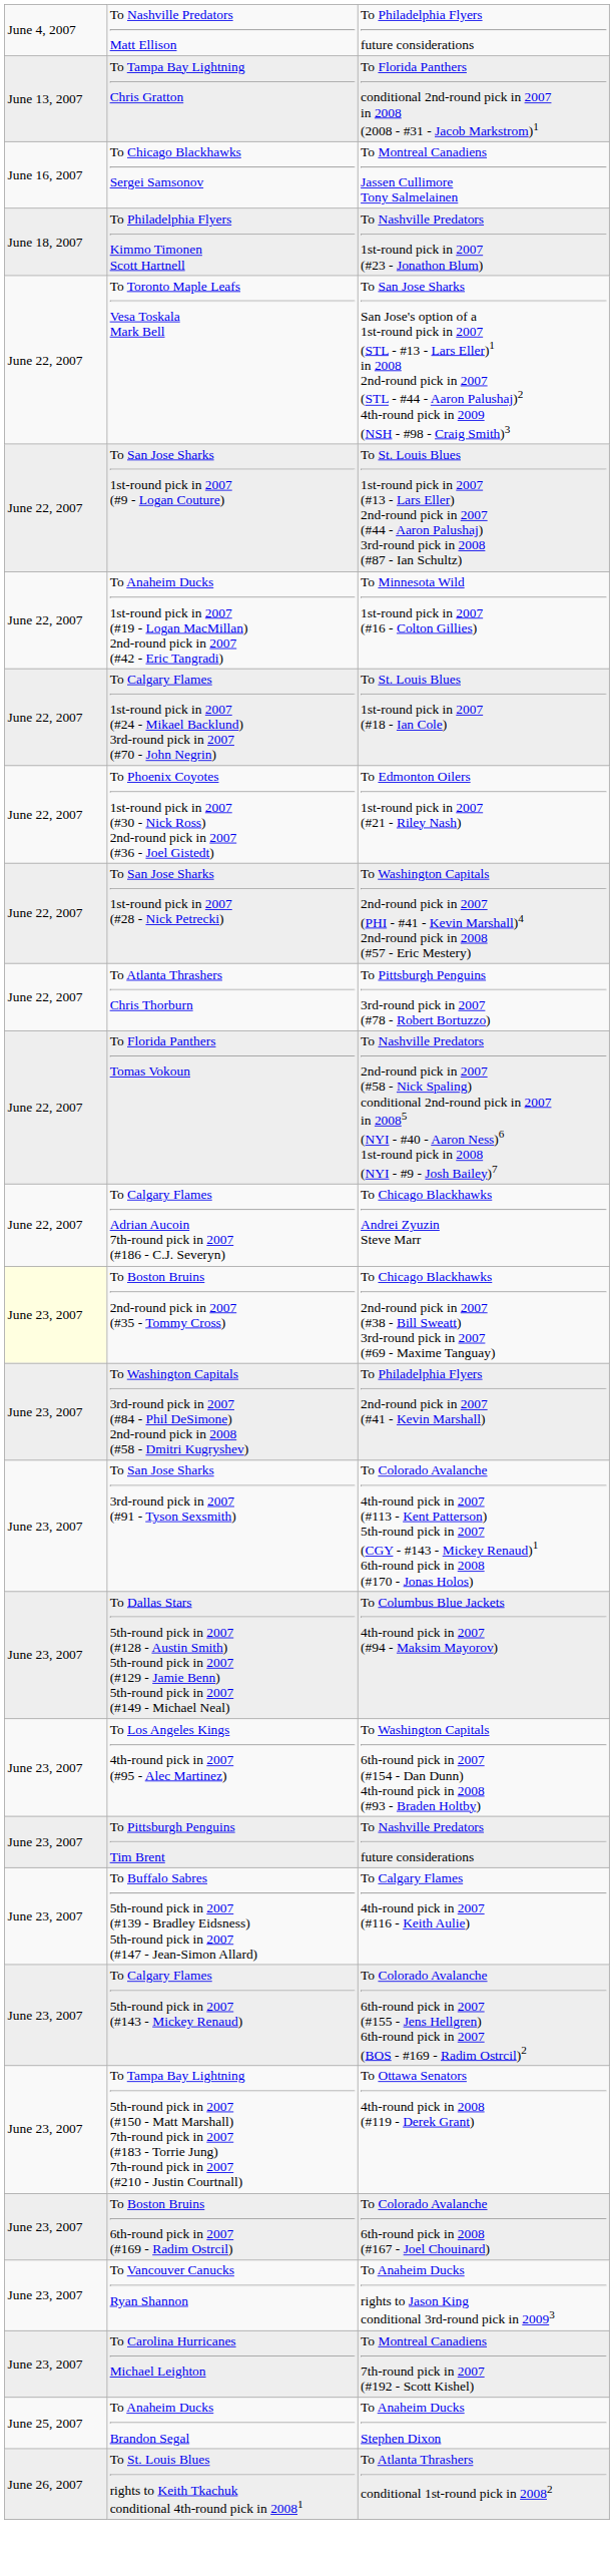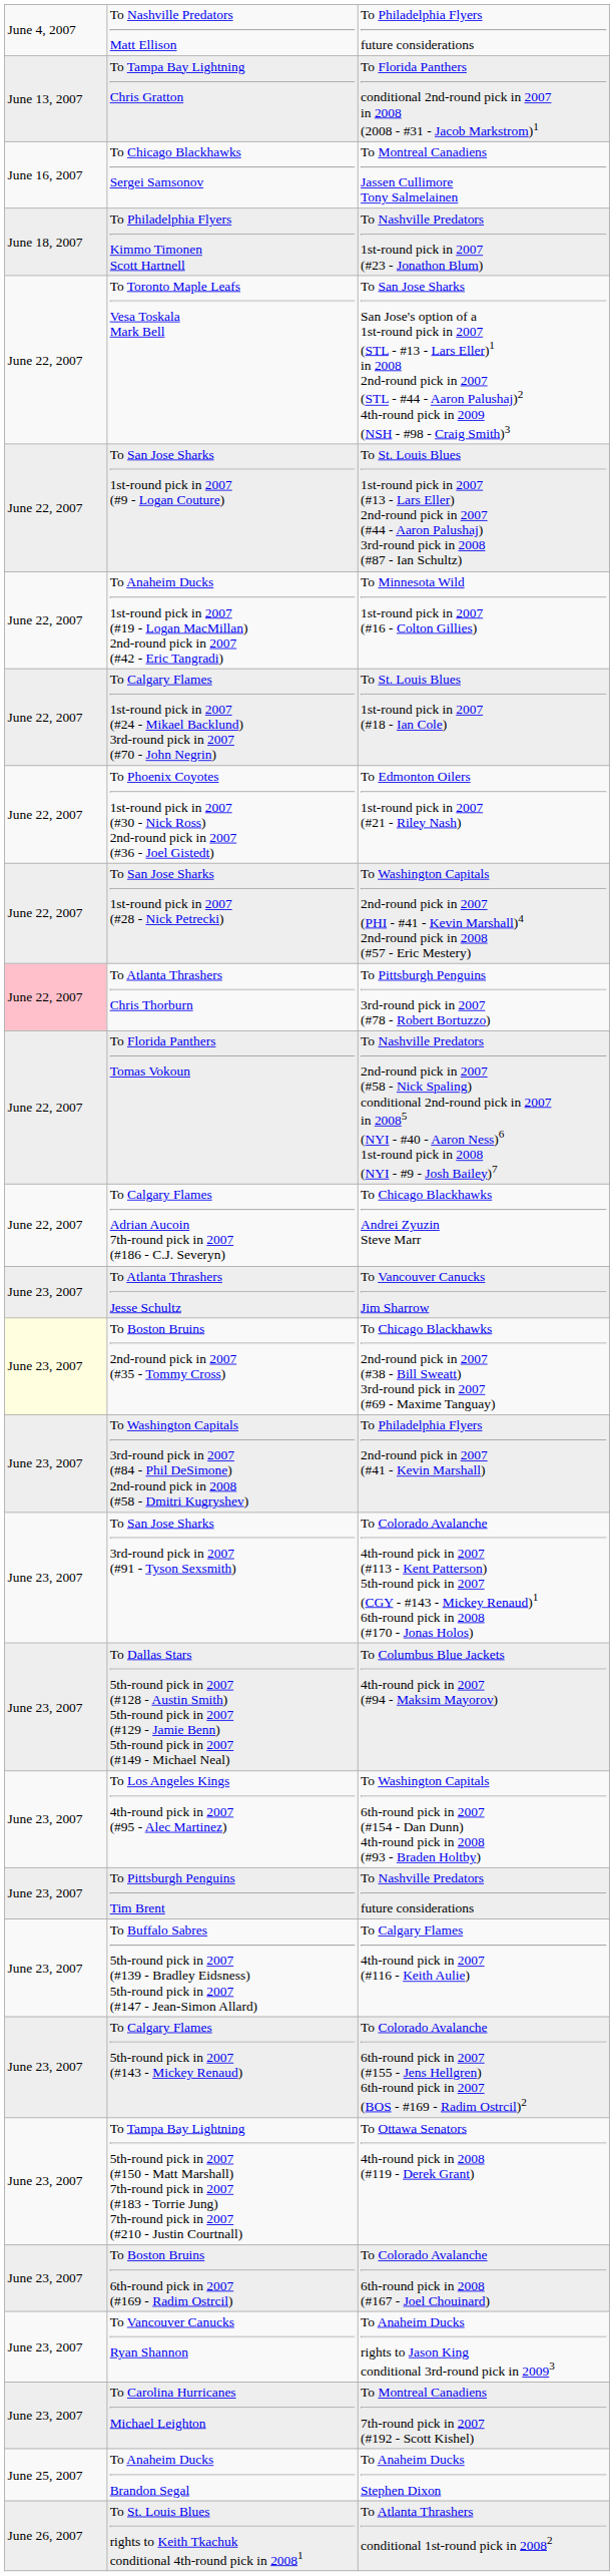 <table cellspacing=0 class="wikitable" style="border:1px solid #999999; width:720px;">
 <tr>
 <td>June 4, 2007</td>
 <td valign="top">To <a href='#'>Nashville Predators</a><hr><a href='#'>Matt Ellison</a></td>
 <td valign="top">To <a href='#'>Philadelphia Flyers</a><hr>future considerations</td>
 </tr>
 <tr bgcolor="#eeeeee">
 <td>June 13, 2007</td>
 <td valign="top">To <a href='#'>Tampa Bay Lightning</a><hr><a href='#'>Chris Gratton</a></td>
 <td valign="top">To <a href='#'>Florida Panthers</a><hr>conditional 2nd-round pick in <a href='#'>2007</a><br>in <a href='#'>2008</a><br>(2008 - #31 - <a href='#'>Jacob Markstrom</a>)<sup>1</sup></td>
 </tr>
 <tr>
 <td>June 16, 2007</td>
 <td valign="top">To <a href='#'>Chicago Blackhawks</a><hr><a href='#'>Sergei Samsonov</a></td>
 <td valign="top">To <a href='#'>Montreal Canadiens</a><hr><a href='#'>Jassen Cullimore</a><br><a href='#'>Tony Salmelainen</a></td>
 </tr>
 <tr bgcolor="eeeeee">
 <td>June 18, 2007</td>
 <td valign="top">To <a href='#'>Philadelphia Flyers</a><hr><a href='#'>Kimmo Timonen</a><br><a href='#'>Scott Hartnell</a></td>
 <td valign="top">To <a href='#'>Nashville Predators</a><hr>1st-round pick in <a href='#'>2007</a><br>(#23 - <a href='#'>Jonathon Blum</a>)</td>
 </tr>
 <tr>
 <td>June 22, 2007</td>
 <td valign="top">To <a href='#'>Toronto Maple Leafs</a><hr><a href='#'>Vesa Toskala</a><br><a href='#'>Mark Bell</a></td>
 <td valign="top">To <a href='#'>San Jose Sharks</a><hr>San Jose's option of a<br>1st-round pick in <a href='#'>2007</a><br>(<a href='#'>STL</a> - #13 - <a href='#'>Lars Eller</a>)<sup>1</sup><br>in <a href='#'>2008</a><br>2nd-round pick in <a href='#'>2007</a><br>(<a href='#'>STL</a> - #44 - <a href='#'>Aaron Palushaj</a>)<sup>2</sup><br>4th-round pick in <a href='#'>2009</a><br>(<a href='#'>NSH</a> - #98 - <a href='#'>Craig Smith</a>)<sup>3</sup></td>
 </tr>
 <tr bgcolor="eeeeee">
 <td>June 22, 2007</td>
 <td valign="top">To <a href='#'>San Jose Sharks</a><hr>1st-round pick in <a href='#'>2007</a><br>(#9 - <a href='#'>Logan Couture</a>)</td>
 <td valign="top">To <a href='#'>St. Louis Blues</a><hr>1st-round pick in <a href='#'>2007</a><br>(#13 - <a href='#'>Lars Eller</a>)<br>2nd-round pick in <a href='#'>2007</a><br>(#44 - <a href='#'>Aaron Palushaj</a>)<br>3rd-round pick in <a href='#'>2008</a><br>(#87 - Ian Schultz)</td>
 </tr>
 <tr>
 <td>June 22, 2007</td>
 <td valign="top">To <a href='#'>Anaheim Ducks</a><hr>1st-round pick in <a href='#'>2007</a><br>(#19 - <a href='#'>Logan MacMillan</a>)<br>2nd-round pick in <a href='#'>2007</a><br>(#42 - <a href='#'>Eric Tangradi</a>)</td>
 <td valign="top">To <a href='#'>Minnesota Wild</a><hr>1st-round pick in <a href='#'>2007</a><br>(#16 - <a href='#'>Colton Gillies</a>)</td>
 </tr>
 <tr bgcolor="eeeeee">
 <td>June 22, 2007</td>
 <td valign="top">To <a href='#'>Calgary Flames</a><hr>1st-round pick in <a href='#'>2007</a><br>(#24 - <a href='#'>Mikael Backlund</a>)<br>3rd-round pick in <a href='#'>2007</a><br>(#70 - <a href='#'>John Negrin</a>)</td>
 <td valign="top">To <a href='#'>St. Louis Blues</a><hr>1st-round pick in <a href='#'>2007</a><br>(#18 - <a href='#'>Ian Cole</a>)</td>
 </tr>
 <tr>
 <td>June 22, 2007</td>
 <td valign="top">To <a href='#'>Phoenix Coyotes</a><hr>1st-round pick in <a href='#'>2007</a><br>(#30 - <a href='#'>Nick Ross</a>)<br>2nd-round pick in <a href='#'>2007</a><br>(#36 - <a href='#'>Joel Gistedt</a>)</td>
 <td valign="top">To <a href='#'>Edmonton Oilers</a><hr>1st-round pick in <a href='#'>2007</a><br>(#21 - <a href='#'>Riley Nash</a>)</td>
 </tr>
 <tr bgcolor="eeeeee">
 <td>June 22, 2007</td>
 <td valign="top">To <a href='#'>San Jose Sharks</a><hr>1st-round pick in <a href='#'>2007</a><br>(#28 - <a href='#'>Nick Petrecki</a>)</td>
 <td valign="top">To <a href='#'>Washington Capitals</a><hr>2nd-round pick in <a href='#'>2007</a><br>(<a href='#'>PHI</a> - #41 - <a href='#'>Kevin Marshall</a>)<sup>4</sup><br>2nd-round pick in <a href='#'>2008</a><br>(#57 - Eric Mestery)</td>
 </tr>
 <tr>
-<td>June 22, 2007</td>
+<td style="background: pink;">June 22, 2007</td>
 <td valign="top">To <a href='#'>Atlanta Thrashers</a><hr><a href='#'>Chris Thorburn</a></td>
 <td valign="top">To <a href='#'>Pittsburgh Penguins</a><hr>3rd-round pick in <a href='#'>2007</a><br>(#78 - <a href='#'>Robert Bortuzzo</a>)</td>
 </tr>
 <tr bgcolor="eeeeee">
 <td>June 22, 2007</td>
 <td valign="top">To <a href='#'>Florida Panthers</a><hr><a href='#'>Tomas Vokoun</a></td>
 <td valign="top">To <a href='#'>Nashville Predators</a><hr>2nd-round pick in <a href='#'>2007</a><br>(#58 - <a href='#'>Nick Spaling</a>)<br>conditional 2nd-round pick in <a href='#'>2007</a><br>in <a href='#'>2008</a><sup>5</sup><br>(<a href='#'>NYI</a> - #40 - <a href='#'>Aaron Ness</a>)<sup>6</sup><br>1st-round pick in <a href='#'>2008</a><br>(<a href='#'>NYI</a> - #9 - <a href='#'>Josh Bailey</a>)<sup>7</sup></td>
 </tr>
 <tr>
 <td>June 22, 2007</td>
 <td valign="top">To <a href='#'>Calgary Flames</a><hr><a href='#'>Adrian Aucoin</a><br>7th-round pick in <a href='#'>2007</a><br>(#186 - C.J. Severyn)</td>
 <td valign="top">To <a href='#'>Chicago Blackhawks</a><hr><a href='#'>Andrei Zyuzin</a><br> Steve Marr</td>
+</tr>
+<tr bgcolor="eeeeee">
+<td>June 23, 2007</td>
+<td valign="top">To <a href='#'>Atlanta Thrashers</a><hr><a href='#'>Jesse Schultz</a></td>
+<td valign="top">To <a href='#'>Vancouver Canucks</a><hr><a href='#'>Jim Sharrow</a></td>
 </tr>
 <tr>
 <td style="background: lightyellow;">June 23, 2007</td>
 <td valign="top">To <a href='#'>Boston Bruins</a><hr>2nd-round pick in <a href='#'>2007</a><br>(#35 - <a href='#'>Tommy Cross</a>)</td>
 <td valign="top">To <a href='#'>Chicago Blackhawks</a><hr>2nd-round pick in <a href='#'>2007</a><br>(#38 - <a href='#'>Bill Sweatt</a>)<br>3rd-round pick in <a href='#'>2007</a><br>(#69 - Maxime Tanguay)</td>
 </tr>
 <tr bgcolor="eeeeee">
 <td>June 23, 2007</td>
 <td valign="top">To <a href='#'>Washington Capitals</a><hr>3rd-round pick in <a href='#'>2007</a><br>(#84 - <a href='#'>Phil DeSimone</a>)<br>2nd-round pick in <a href='#'>2008</a><br>(#58 - <a href='#'>Dmitri Kugryshev</a>)</td>
 <td valign="top">To <a href='#'>Philadelphia Flyers</a><hr>2nd-round pick in <a href='#'>2007</a><br>(#41 - <a href='#'>Kevin Marshall</a>)</td>
 </tr>
 <tr>
 <td>June 23, 2007</td>
 <td valign="top">To <a href='#'>San Jose Sharks</a><hr>3rd-round pick in <a href='#'>2007</a><br>(#91 - <a href='#'>Tyson Sexsmith</a>)</td>
 <td valign="top">To <a href='#'>Colorado Avalanche</a><hr>4th-round pick in <a href='#'>2007</a><br>(#113 - <a href='#'>Kent Patterson</a>)<br>5th-round pick in <a href='#'>2007</a><br>(<a href='#'>CGY</a> - #143 - <a href='#'>Mickey Renaud</a>)<sup>1</sup><br>6th-round pick in <a href='#'>2008</a><br>(#170 - <a href='#'>Jonas Holos</a>)</td>
 </tr>
 <tr bgcolor="eeeeee">
 <td>June 23, 2007</td>
 <td valign="top">To <a href='#'>Dallas Stars</a><hr>5th-round pick in <a href='#'>2007</a><br>(#128 - <a href='#'>Austin Smith</a>)<br>5th-round pick in <a href='#'>2007</a><br>(#129 - <a href='#'>Jamie Benn</a>)<br>5th-round pick in <a href='#'>2007</a><br>(#149 - Michael Neal)</td>
 <td valign="top">To <a href='#'>Columbus Blue Jackets</a><hr>4th-round pick in <a href='#'>2007</a><br>(#94 - <a href='#'>Maksim Mayorov</a>)</td>
 </tr>
 <tr>
 <td>June 23, 2007</td>
 <td valign="top">To <a href='#'>Los Angeles Kings</a><hr>4th-round pick in <a href='#'>2007</a><br>(#95 - <a href='#'>Alec Martinez</a>)</td>
 <td valign="top">To <a href='#'>Washington Capitals</a><hr>6th-round pick in <a href='#'>2007</a><br>(#154 - Dan Dunn)<br>4th-round pick in <a href='#'>2008</a><br>(#93 - <a href='#'>Braden Holtby</a>)</td>
 </tr>
 <tr bgcolor="eeeeee">
 <td>June 23, 2007</td>
 <td valign="top">To <a href='#'>Pittsburgh Penguins</a><hr><a href='#'>Tim Brent</a></td>
 <td valign="top">To <a href='#'>Nashville Predators</a><hr>future considerations</td>
 </tr>
 <tr>
 <td>June 23, 2007</td>
 <td valign="top">To <a href='#'>Buffalo Sabres</a><hr>5th-round pick in <a href='#'>2007</a><br>(#139 - Bradley Eidsness)<br>5th-round pick in <a href='#'>2007</a><br>(#147 - Jean-Simon Allard)</td>
 <td valign="top">To <a href='#'>Calgary Flames</a><hr>4th-round pick in <a href='#'>2007</a><br>(#116 - <a href='#'>Keith Aulie</a>)</td>
 </tr>
 <tr bgcolor="eeeeee">
 <td>June 23, 2007</td>
 <td valign="top">To <a href='#'>Calgary Flames</a><hr>5th-round pick in <a href='#'>2007</a><br>(#143 - <a href='#'>Mickey Renaud</a>)</td>
 <td valign="top">To <a href='#'>Colorado Avalanche</a><hr>6th-round pick in <a href='#'>2007</a><br>(#155 - <a href='#'>Jens Hellgren</a>)<br>6th-round pick in <a href='#'>2007</a><br>(<a href='#'>BOS</a> - #169 - <a href='#'>Radim Ostrcil</a>)<sup>2</sup></td>
 </tr>
 <tr>
 <td>June 23, 2007</td>
 <td valign="top">To <a href='#'>Tampa Bay Lightning</a><hr>5th-round pick in <a href='#'>2007</a><br>(#150 - Matt Marshall)<br>7th-round pick in <a href='#'>2007</a><br>(#183 - Torrie Jung)<br>7th-round pick in <a href='#'>2007</a><br>(#210 - Justin Courtnall)</td>
 <td valign="top">To <a href='#'>Ottawa Senators</a><hr>4th-round pick in <a href='#'>2008</a><br>(#119 - <a href='#'>Derek Grant</a>)</td>
 </tr>
 <tr bgcolor="eeeeee">
 <td>June 23, 2007</td>
 <td valign="top">To <a href='#'>Boston Bruins</a><hr>6th-round pick in <a href='#'>2007</a><br>(#169 - <a href='#'>Radim Ostrcil</a>)</td>
 <td valign="top">To <a href='#'>Colorado Avalanche</a><hr>6th-round pick in <a href='#'>2008</a><br>(#167 - <a href='#'>Joel Chouinard</a>)</td>
 </tr>
 <tr>
 <td>June 23, 2007</td>
 <td valign="top">To <a href='#'>Vancouver Canucks</a><hr><a href='#'>Ryan Shannon</a></td>
 <td valign="top">To <a href='#'>Anaheim Ducks</a><hr>rights to <a href='#'>Jason King</a><br>conditional 3rd-round pick in <a href='#'>2009</a><sup>3</sup></td>
 </tr>
 <tr bgcolor="eeeeee">
 <td>June 23, 2007</td>
 <td valign="top">To <a href='#'>Carolina Hurricanes</a><hr><a href='#'>Michael Leighton</a></td>
 <td valign="top">To <a href='#'>Montreal Canadiens</a><hr>7th-round pick in <a href='#'>2007</a><br>(#192 - Scott Kishel)</td>
 </tr>
 <tr>
 <td>June 25, 2007</td>
 <td valign="top">To <a href='#'>Anaheim Ducks</a><hr><a href='#'>Brandon Segal</a></td>
 <td valign="top">To <a href='#'>Anaheim Ducks</a><hr><a href='#'>Stephen Dixon</a></td>
 </tr>
 <tr bgcolor="eeeeee">
 <td>June 26, 2007</td>
 <td valign="top">To <a href='#'>St. Louis Blues</a><hr>rights to <a href='#'>Keith Tkachuk</a><br>conditional 4th-round pick in <a href='#'>2008</a><sup>1</sup></td>
 <td valign="top">To <a href='#'>Atlanta Thrashers</a><hr>conditional 1st-round pick in <a href='#'>2008</a><sup>2</sup></td>
 </tr>
 </table>
